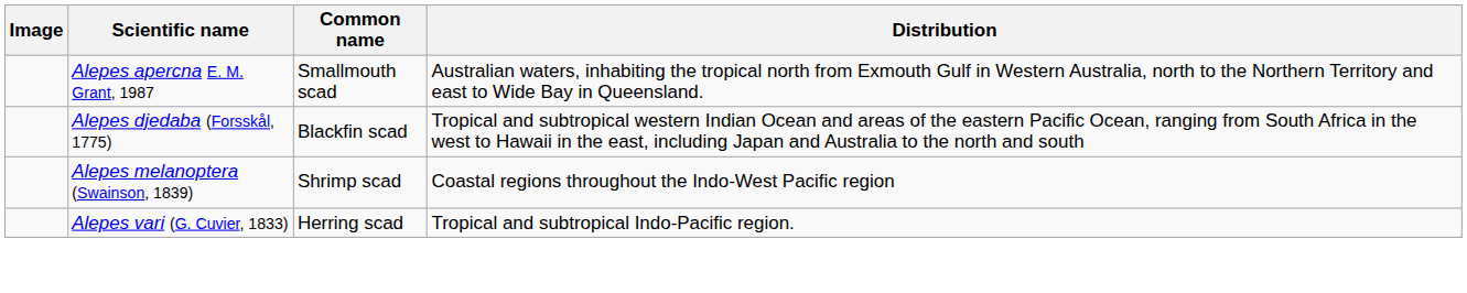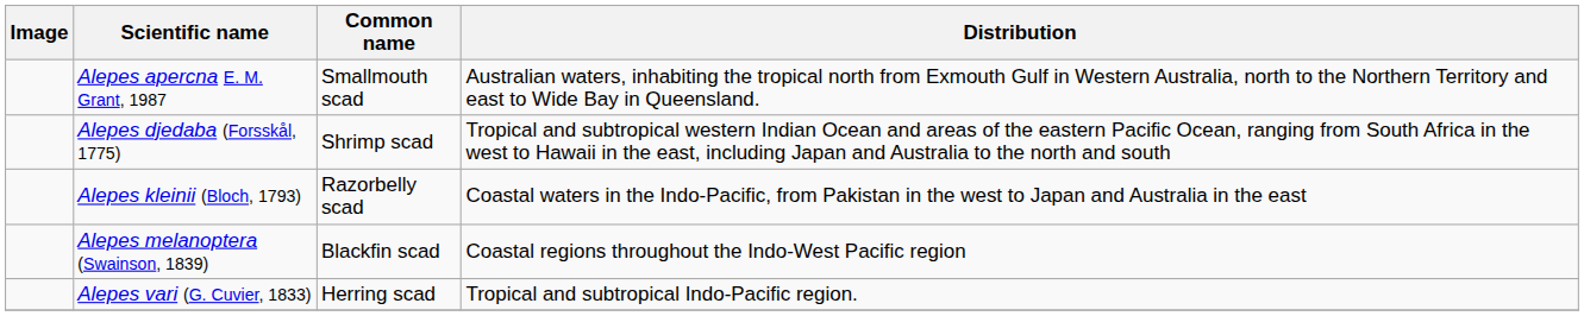 <table class="wikitable">
 <tr>
 <th>Image</th>
 <th>Scientific name</th>
 <th>Common name</th>
 <th>Distribution</th>
 </tr>
 <tr>
 <td></td>
 <td><em><a href='#'>Alepes apercna</a></em> <small><a href='#'>E. M. Grant</a>, 1987</small></td>
 <td>Smallmouth scad</td>
 <td>Australian waters, inhabiting the tropical north from Exmouth Gulf in Western Australia, north to the Northern Territory and east to Wide Bay in Queensland.</td>
 </tr>
 <tr>
 <td></td>
 <td><em><a href='#'>Alepes djedaba</a></em> <small>(<a href='#'>Forsskål</a>, 1775)</small></td>
-<td>Blackfin scad</td>
+<td>Shrimp scad</td>
 <td>Tropical and subtropical western Indian Ocean and areas of the eastern Pacific Ocean, ranging from South Africa in the west to Hawaii in the east, including Japan and Australia to the north and south</td>
 </tr>
 <tr>
 <td></td>
+<td><em><a href='#'>Alepes kleinii</a></em> <small>(<a href='#'>Bloch</a>, 1793)</small></td>
+<td>Razorbelly scad</td>
+<td>Coastal waters in the Indo-Pacific, from Pakistan in the west to Japan and Australia in the east</td>
+</tr>
+<tr>
+<td></td>
 <td><em><a href='#'>Alepes melanoptera</a></em> <small>(<a href='#'>Swainson</a>, 1839)</small></td>
-<td>Shrimp scad</td>
+<td>Blackfin scad</td>
 <td>Coastal regions throughout the Indo-West Pacific region</td>
 </tr>
 <tr>
 <td></td>
 <td><em><a href='#'>Alepes vari</a></em> <small>(<a href='#'>G. Cuvier</a>, 1833)</small></td>
 <td>Herring scad</td>
 <td>Tropical and subtropical Indo-Pacific region.</td>
 </tr>
 <tr>
 </tr>
 </table>
